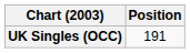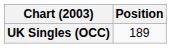 <table class="wikitable plainrowheaders" style="text-align:center">
 <tr>
 <th scope="col">Chart (2003)</th>
 <th scope="col">Position</th>
 </tr>
 <tr>
 <th scope="row">UK Singles (OCC)</th>
-<td>191</td>
+<td>189</td>
 </tr>
 </table>
